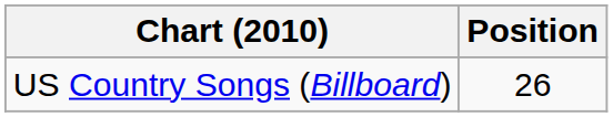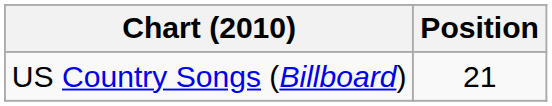 <table class="wikitable sortable">
 <tr>
 <th scope="col">Chart (2010)</th>
 <th scope="col">Position</th>
 </tr>
 <tr>
 <td>US <a href='#'>Country Songs</a> (<em><a href='#'>Billboard</a></em>)</td>
-<td align="center">26</td>
+<td align="center">21</td>
 </tr>
 </table>
